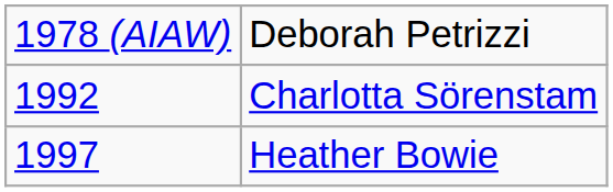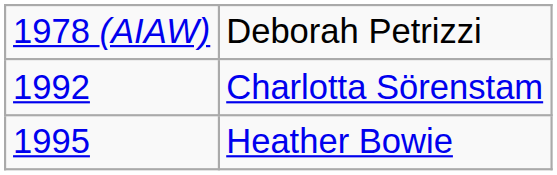 <table class="wikitable">
 <tr>
 <td><a href='#'>1978 <em>(AIAW)</em></a></td>
 <td>Deborah Petrizzi</td>
 </tr>
 <tr>
 <td><a href='#'>1992</a></td>
 <td><a href='#'>Charlotta Sörenstam</a></td>
 </tr>
 <tr>
-<td><a href='#'>1997</a></td>
+<td><a href='#'>1995</a></td>
 <td><a href='#'>Heather Bowie</a></td>
 </tr>
 </table>
